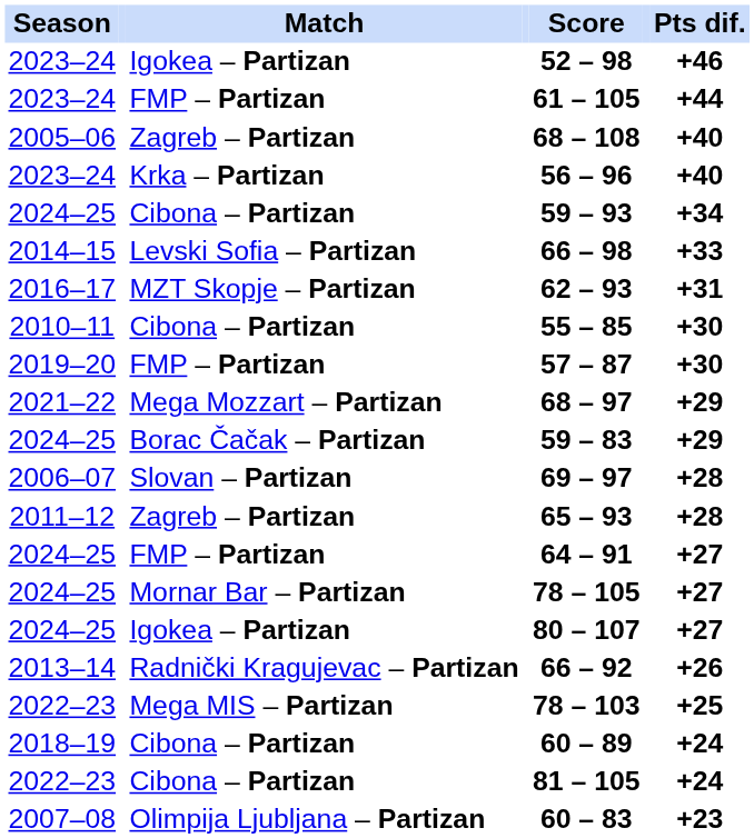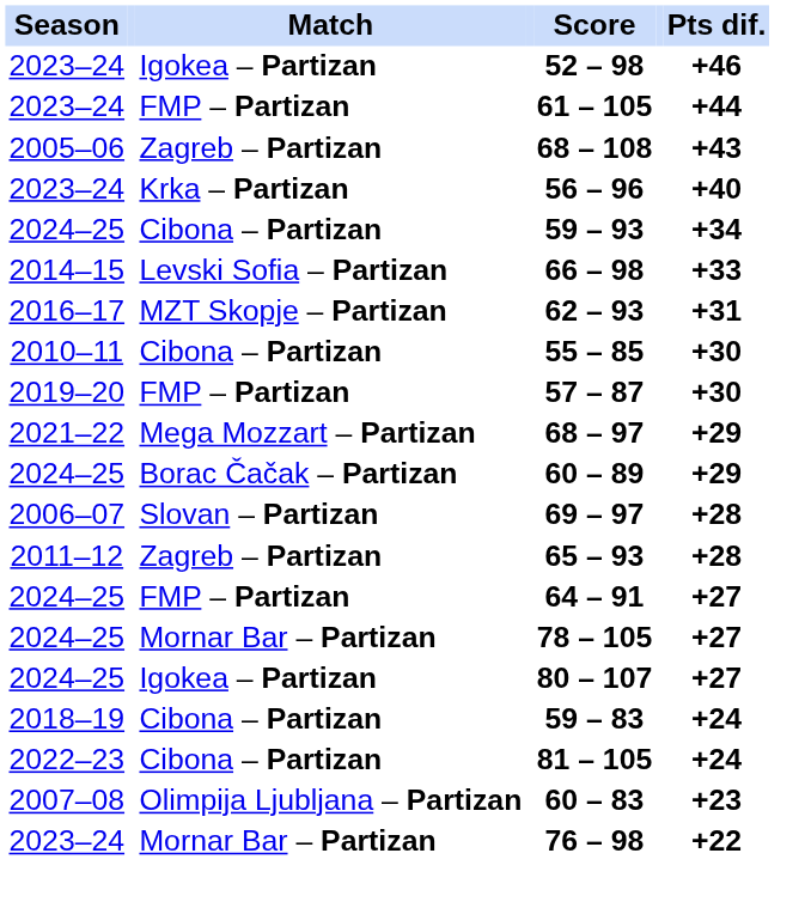 <table class="toccolours" border="0" cellpadding="2" cellspacing="0" align="left" style="margin:0.5em;">
 <tr bgcolor=#CADCFB>
 <th>Season</th>
 <th></th>
 <th>Match</th>
 <th></th>
 <th>Score</th>
 <th></th>
 <th>Pts dif.</th>
 </tr>
 <tr>
 <td align="center"><a href='#'>2023–24</a></td>
 <td></td>
 <td align="left"><a href='#'>Igokea</a> – <strong>Partizan</strong></td>
 <td></td>
 <td align="center"><strong>52 – 98</strong></td>
 <td></td>
 <td align="center"><strong>+46</strong></td>
 </tr>
 <tr>
 <td align="center"><a href='#'>2023–24</a></td>
 <td></td>
 <td align="left"><a href='#'>FMP</a> – <strong>Partizan</strong></td>
 <td></td>
 <td align="center"><strong>61 – 105</strong></td>
 <td></td>
 <td align="center"><strong>+44</strong></td>
 </tr>
 <tr>
 <td align="center"><a href='#'>2005–06</a></td>
 <td></td>
 <td align="left"><a href='#'>Zagreb</a> – <strong>Partizan</strong></td>
 <td></td>
 <td align="center"><strong>68 – 108</strong></td>
 <td></td>
-<td align="center"><strong>+40</strong></td>
+<td align="center"><strong>+43</strong></td>
 </tr>
 <tr>
 <td align="center"><a href='#'>2023–24</a></td>
 <td></td>
 <td align="left"><a href='#'>Krka</a> – <strong>Partizan</strong></td>
 <td></td>
 <td align="center"><strong>56 – 96</strong></td>
 <td></td>
 <td align="center"><strong>+40</strong></td>
 </tr>
 <tr>
 <td align="center"><a href='#'>2024–25</a></td>
 <td></td>
 <td align="left"><a href='#'>Cibona</a> – <strong>Partizan</strong></td>
 <td></td>
 <td align="center"><strong>59 – 93</strong></td>
 <td></td>
 <td align="center"><strong>+34</strong></td>
 </tr>
 <tr>
 <td align="center"><a href='#'>2014–15</a></td>
 <td></td>
 <td align="left"><a href='#'>Levski Sofia</a> – <strong>Partizan</strong></td>
 <td></td>
 <td align="center"><strong>66 – 98</strong></td>
 <td></td>
 <td align="center"><strong>+33</strong></td>
 </tr>
 <tr>
 <td align="center"><a href='#'>2016–17</a></td>
 <td></td>
 <td align="left"><a href='#'>MZT Skopje</a> – <strong>Partizan</strong></td>
 <td></td>
 <td align="center"><strong>62 – 93</strong></td>
 <td></td>
 <td align="center"><strong>+31</strong></td>
 </tr>
 <tr>
 <td align="center"><a href='#'>2010–11</a></td>
 <td></td>
 <td align="left"><a href='#'>Cibona</a> – <strong>Partizan</strong></td>
 <td></td>
 <td align="center"><strong>55 – 85</strong></td>
 <td></td>
 <td align="center"><strong>+30</strong></td>
 </tr>
 <tr>
 <td align="center"><a href='#'>2019–20</a></td>
 <td></td>
 <td align="left"><a href='#'>FMP</a> – <strong>Partizan</strong></td>
 <td></td>
 <td align="center"><strong>57 – 87</strong></td>
 <td></td>
 <td align="center"><strong>+30</strong></td>
 </tr>
 <tr>
 <td align="center"><a href='#'>2021–22</a></td>
 <td></td>
 <td align="left"><a href='#'>Mega Mozzart</a> – <strong>Partizan</strong></td>
 <td></td>
 <td align="center"><strong>68 – 97</strong></td>
 <td></td>
 <td align="center"><strong>+29</strong></td>
 </tr>
 <tr>
 <td align="center"><a href='#'>2024–25</a></td>
 <td></td>
 <td align="left"><a href='#'>Borac Čačak</a> – <strong>Partizan</strong></td>
 <td></td>
-<td align="center"><strong>59 – 83</strong></td>
+<td align="center"><strong>60 – 89</strong></td>
 <td></td>
 <td align="center"><strong>+29</strong></td>
 </tr>
 <tr>
 <td align="center"><a href='#'>2006–07</a></td>
 <td></td>
 <td align="left"><a href='#'>Slovan</a> – <strong>Partizan</strong></td>
 <td></td>
 <td align="center"><strong>69 – 97</strong></td>
 <td></td>
 <td align="center"><strong>+28</strong></td>
 </tr>
 <tr>
 <td align="center"><a href='#'>2011–12</a></td>
 <td></td>
 <td align="left"><a href='#'>Zagreb</a> – <strong>Partizan</strong></td>
 <td></td>
 <td align="center"><strong>65 – 93</strong></td>
 <td></td>
 <td align="center"><strong>+28</strong></td>
 </tr>
 <tr>
 <td align="center"><a href='#'>2024–25</a></td>
 <td></td>
 <td align="left"><a href='#'>FMP</a> – <strong>Partizan</strong></td>
 <td></td>
 <td align="center"><strong>64 – 91</strong></td>
 <td></td>
 <td align="center"><strong>+27</strong></td>
 </tr>
 <tr>
 <td align="center"><a href='#'>2024–25</a></td>
 <td></td>
 <td align="left"><a href='#'>Mornar Bar</a> – <strong>Partizan</strong></td>
 <td></td>
 <td align="center"><strong>78 – 105</strong></td>
 <td></td>
 <td align="center"><strong>+27</strong></td>
 </tr>
 <tr>
 <td align="center"><a href='#'>2024–25</a></td>
 <td></td>
 <td align="left"><a href='#'>Igokea</a> – <strong>Partizan</strong></td>
 <td></td>
 <td align="center"><strong>80 – 107</strong></td>
 <td></td>
 <td align="center"><strong>+27</strong></td>
 </tr>
 <tr>
-<td align="center"><a href='#'>2013–14</a></td>
-<td></td>
-<td align="left"><a href='#'>Radnički Kragujevac</a> – <strong>Partizan</strong></td>
-<td></td>
-<td align="center"><strong>66 – 92</strong></td>
-<td></td>
-<td align="center"><strong>+26</strong></td>
-</tr>
-<tr>
-<td align="center"><a href='#'>2022–23</a></td>
-<td></td>
-<td align="left"><a href='#'>Mega MIS</a> – <strong>Partizan</strong></td>
-<td></td>
-<td align="center"><strong>78 – 103</strong></td>
-<td></td>
-<td align="center"><strong>+25</strong></td>
-</tr>
-<tr>
 <td align="center"><a href='#'>2018–19</a></td>
 <td></td>
 <td align="left"><a href='#'>Cibona</a> – <strong>Partizan</strong></td>
 <td></td>
-<td align="center"><strong>60 – 89</strong></td>
+<td align="center"><strong>59 – 83</strong></td>
 <td></td>
 <td align="center"><strong>+24</strong></td>
 </tr>
 <tr>
 <td align="center"><a href='#'>2022–23</a></td>
 <td></td>
 <td align="left"><a href='#'>Cibona</a> – <strong>Partizan</strong></td>
 <td></td>
 <td align="center"><strong>81 – 105</strong></td>
 <td></td>
 <td align="center"><strong>+24</strong></td>
 </tr>
 <tr>
 <td align="center"><a href='#'>2007–08</a></td>
 <td></td>
 <td align="left"><a href='#'>Olimpija Ljubljana</a> – <strong>Partizan</strong></td>
 <td></td>
 <td align="center"><strong>60 – 83</strong></td>
 <td></td>
 <td align="center"><strong>+23</strong></td>
 </tr>
+<tr>
+<td align="center"><a href='#'>2023–24</a></td>
+<td></td>
+<td align="left"><a href='#'>Mornar Bar</a> – <strong>Partizan</strong></td>
+<td></td>
+<td align="center"><strong>76 – 98</strong></td>
+<td></td>
+<td align="center"><strong>+22</strong></td>
+</tr>
 </table>
